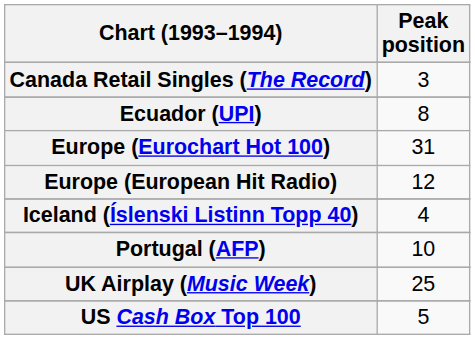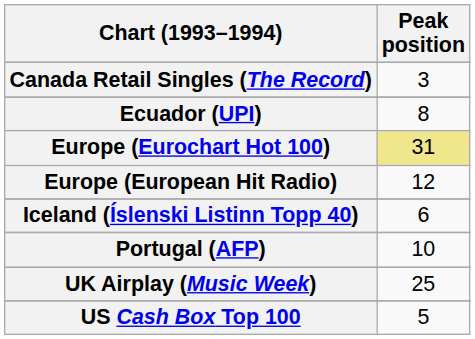 <table class="wikitable sortable plainrowheaders" style="text-align:center">
 <tr>
 <th>Chart (1993–1994)</th>
 <th>Peak<br>position</th>
 </tr>
 <tr>
 </tr>
 <tr>
 </tr>
 <tr>
 <th scope="row">Canada Retail Singles (<em><a href='#'>The Record</a></em>)</th>
 <td>3</td>
 </tr>
 <tr>
 </tr>
 <tr>
 <th scope="row">Ecuador (<a href='#'>UPI</a>)</th>
 <td>8</td>
 </tr>
 <tr>
 <th scope="row">Europe (<a href='#'>Eurochart Hot 100</a>)</th>
-<td>31</td>
+<td style="background: khaki;">31</td>
 </tr>
 <tr>
 <th scope="row">Europe (European Hit Radio)</th>
 <td>12</td>
 </tr>
 <tr>
 </tr>
 <tr>
 </tr>
 <tr>
 <th scope="row">Iceland (<a href='#'>Íslenski Listinn Topp 40</a>)</th>
-<td>4</td>
+<td>6</td>
 </tr>
 <tr>
 </tr>
 <tr>
 </tr>
 <tr>
 </tr>
 <tr>
 </tr>
 <tr>
 <th scope="row">Portugal (<a href='#'>AFP</a>)</th>
 <td>10</td>
 </tr>
 <tr>
 </tr>
 <tr>
 </tr>
 <tr>
 </tr>
 <tr>
 <th scope="row">UK Airplay (<em><a href='#'>Music Week</a></em>)</th>
 <td>25</td>
 </tr>
 <tr>
 </tr>
 <tr>
 </tr>
 <tr>
 </tr>
 <tr>
 <th scope="row">US <a href='#'><em>Cash Box</em> Top 100</a></th>
 <td>5</td>
 </tr>
 </table>
